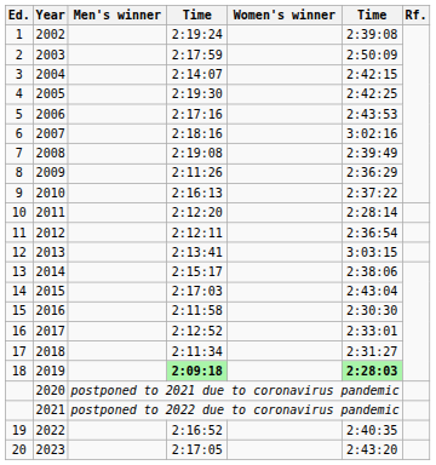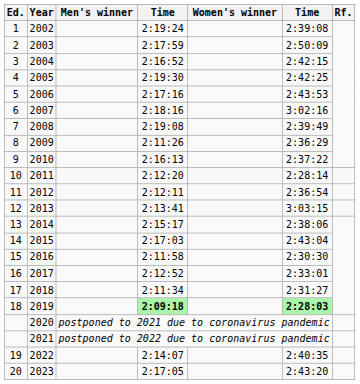 <table class="wikitable sortable" style="text-align:center">
 <tr>
 <th class="unsortable">Ed.</th>
 <th>Year</th>
 <th>Men's winner</th>
 <th>Time</th>
 <th>Women's winner</th>
 <th>Time</th>
 <th class="unsortable">Rf.</th>
 </tr>
 <tr>
 <td>1</td>
 <td>2002</td>
 <td align=left></td>
 <td>2:19:24</td>
 <td align=left></td>
 <td>2:39:08</td>
 </tr>
 <tr>
 <td>2</td>
 <td>2003</td>
 <td align=left></td>
 <td>2:17:59</td>
 <td align=left></td>
 <td>2:50:09</td>
 </tr>
 <tr>
 <td>3</td>
 <td>2004</td>
 <td align=left></td>
-<td>2:14:07</td>
+<td>2:16:52</td>
 <td align=left></td>
 <td>2:42:15</td>
 </tr>
 <tr>
 <td>4</td>
 <td>2005</td>
 <td align=left></td>
 <td>2:19:30</td>
 <td align=left></td>
 <td>2:42:25</td>
 </tr>
 <tr>
 <td>5</td>
 <td>2006</td>
 <td align=left></td>
 <td>2:17:16</td>
 <td align=left></td>
 <td>2:43:53</td>
 </tr>
 <tr>
 <td>6</td>
 <td>2007</td>
 <td align=left></td>
 <td>2:18:16</td>
 <td align=left></td>
 <td>3:02:16</td>
 </tr>
 <tr>
 <td>7</td>
 <td>2008</td>
 <td align=left></td>
 <td>2:19:08</td>
 <td align=left></td>
 <td>2:39:49</td>
 </tr>
 <tr>
 <td>8</td>
 <td>2009</td>
 <td align=left></td>
 <td>2:11:26</td>
 <td align=left></td>
 <td>2:36:29</td>
 </tr>
 <tr>
 <td>9</td>
 <td>2010</td>
 <td align=left></td>
 <td>2:16:13</td>
 <td align=left></td>
 <td>2:37:22</td>
 </tr>
 <tr>
 <td>10</td>
 <td>2011</td>
 <td align=left></td>
 <td>2:12:20</td>
 <td align=left></td>
 <td>2:28:14</td>
 <td></td>
 </tr>
 <tr>
 <td>11</td>
 <td>2012</td>
 <td align=left></td>
 <td>2:12:11</td>
 <td align=left></td>
 <td>2:36:54</td>
 <td></td>
 </tr>
 <tr>
 <td>12</td>
 <td>2013</td>
 <td align=left></td>
 <td>2:13:41</td>
 <td align=left></td>
 <td>3:03:15</td>
 <td></td>
 </tr>
 <tr>
 <td>13</td>
 <td>2014</td>
 <td align=left></td>
 <td>2:15:17</td>
 <td align=left></td>
 <td>2:38:06</td>
 </tr>
 <tr>
 <td>14</td>
 <td>2015</td>
 <td align=left></td>
 <td>2:17:03</td>
 <td align=left></td>
 <td>2:43:04</td>
 </tr>
 <tr>
 <td>15</td>
 <td>2016</td>
 <td align=left></td>
 <td>2:11:58</td>
 <td align=left></td>
 <td>2:30:30</td>
 </tr>
 <tr>
 <td>16</td>
 <td>2017</td>
 <td align=left></td>
 <td>2:12:52</td>
 <td align=left></td>
 <td>2:33:01</td>
 </tr>
 <tr>
 <td>17</td>
 <td>2018</td>
 <td align=left></td>
 <td>2:11:34</td>
 <td align=left></td>
 <td>2:31:27</td>
 </tr>
 <tr>
 <td>18</td>
 <td>2019</td>
 <td align=left></td>
 <td bgcolor=#A9F5A9><strong>2:09:18</strong></td>
 <td align=left></td>
 <td bgcolor=#A9F5A9><strong>2:28:03</strong></td>
 </tr>
 <tr>
 <td></td>
 <td>2020</td>
 <td colspan="4" align="center" data-sort-value=""><em>postponed to 2021 due to coronavirus pandemic</em></td>
 <td></td>
 </tr>
 <tr>
 <td></td>
 <td>2021</td>
 <td colspan="4" align="center" data-sort-value=""><em>postponed to 2022 due to coronavirus pandemic</em></td>
 <td></td>
 </tr>
 <tr>
 <td>19</td>
 <td>2022</td>
 <td align=left></td>
-<td>2:16:52</td>
+<td>2:14:07</td>
 <td align=left></td>
 <td>2:40:35</td>
 </tr>
 <tr>
 <td>20</td>
 <td>2023</td>
 <td align=left></td>
 <td>2:17:05</td>
 <td align=left></td>
 <td>2:43:20</td>
 <td></td>
 </tr>
 </table>
